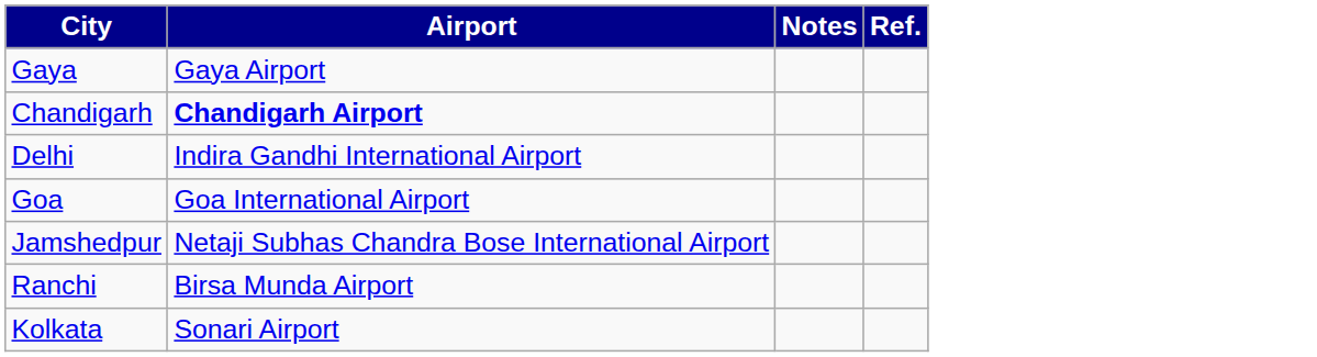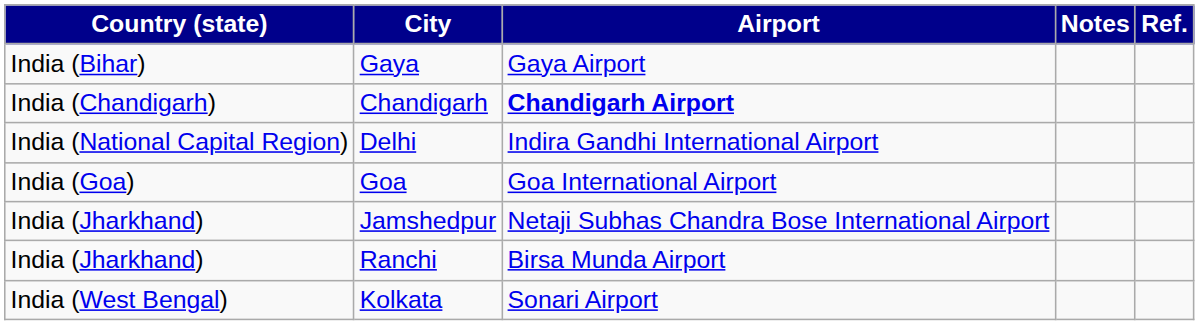 <table class="sortable wikitable toccolours">
 <tr>
+<th style="background:darkblue; color:white;">Country (state)</th>
 <th style="background:darkblue; color:white;">City</th>
 <th style="background:darkblue; color:white;">Airport</th>
 <th style="background:darkblue; color:white;">Notes</th>
 <th style="background:darkblue; color:white;">Ref.</th>
 </tr>
 <tr>
+<td>India (<a href='#'>Bihar</a>)</td>
 <td><a href='#'>Gaya</a></td>
 <td><a href='#'>Gaya Airport</a></td>
 <td></td>
 <td></td>
 </tr>
 <tr>
+<td>India (<a href='#'>Chandigarh</a>)</td>
 <td><a href='#'>Chandigarh</a></td>
 <td><strong><a href='#'>Chandigarh Airport</a></strong></td>
 <td></td>
 <td></td>
 </tr>
 <tr>
+<td>India (<a href='#'>National Capital Region</a>)</td>
 <td><a href='#'>Delhi</a></td>
 <td><a href='#'>Indira Gandhi International Airport</a></td>
 <td></td>
 <td></td>
 </tr>
 <tr>
+<td>India (<a href='#'>Goa</a>)</td>
 <td><a href='#'>Goa</a></td>
 <td><a href='#'>Goa International Airport</a></td>
 <td></td>
 <td></td>
 </tr>
 <tr>
+<td>India (<a href='#'>Jharkhand</a>)</td>
 <td><a href='#'>Jamshedpur</a></td>
 <td><a href='#'>Netaji Subhas Chandra Bose International Airport</a></td>
 <td></td>
 <td></td>
 </tr>
 <tr>
+<td>India (<a href='#'>Jharkhand</a>)</td>
 <td><a href='#'>Ranchi</a></td>
 <td><a href='#'>Birsa Munda Airport</a></td>
 <td></td>
 <td></td>
 </tr>
 <tr>
+<td>India (<a href='#'>West Bengal</a>)</td>
 <td><a href='#'>Kolkata</a></td>
 <td><a href='#'>Sonari Airport</a></td>
 <td></td>
 <td></td>
 </tr>
 </table>
